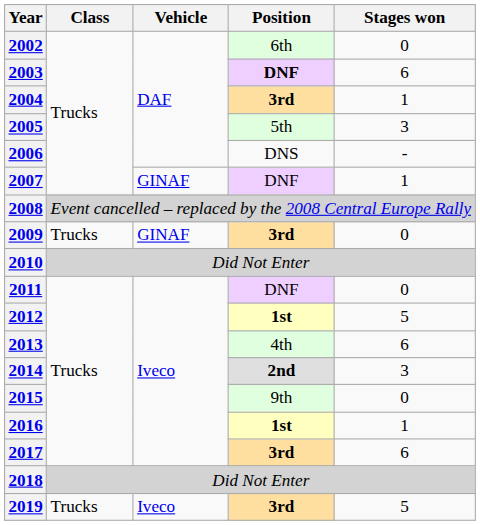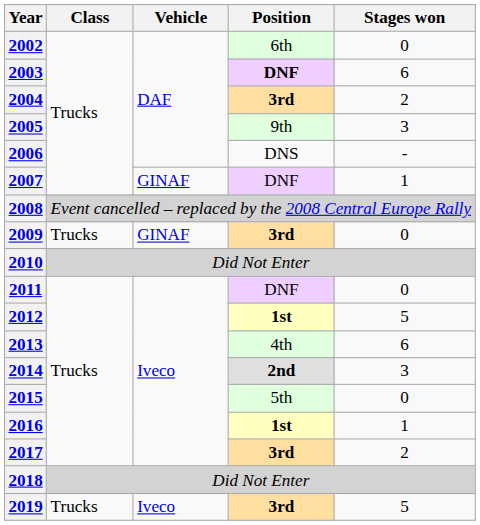 <table class="wikitable">
 <tr>
 <th>Year</th>
 <th>Class</th>
 <th>Vehicle</th>
 <th>Position</th>
 <th>Stages won</th>
 </tr>
 <tr>
 <th><a href='#'>2002</a></th>
 <td rowspan=6>Trucks</td>
 <td rowspan=5> <a href='#'>DAF</a></td>
 <td align="center" style="background:#DFFFDF;">6th</td>
 <td align="center">0</td>
 </tr>
 <tr>
 <th><a href='#'>2003</a></th>
 <td align="center" style="background:#EFCFFF;"><strong>DNF</strong></td>
 <td align="center">6</td>
 </tr>
 <tr>
 <th><a href='#'>2004</a></th>
 <td align="center" style="background:#FFDF9F;"><strong>3rd</strong></td>
-<td align="center">1</td>
+<td align="center">2</td>
 </tr>
 <tr>
 <th><a href='#'>2005</a></th>
-<td align="center" style="background:#DFFFDF;">5th</td>
+<td align="center" style="background:#DFFFDF;">9th</td>
 <td align="center">3</td>
 </tr>
 <tr>
 <th><a href='#'>2006</a></th>
 <td align="center">DNS</td>
 <td align="center">-</td>
 </tr>
 <tr>
 <th><a href='#'>2007</a></th>
 <td rowspan=1> <a href='#'>GINAF</a></td>
 <td align="center" style="background:#EFCFFF;">DNF</td>
 <td align="center">1</td>
 </tr>
 <tr>
 <th><a href='#'>2008</a></th>
 <td colspan=4 align=center style="background:lightgrey;"><em>Event cancelled – replaced by the <a href='#'>2008 Central Europe Rally</a></em></td>
 </tr>
 <tr>
 <th><a href='#'>2009</a></th>
 <td rowspan=1>Trucks</td>
 <td rowspan=1> <a href='#'>GINAF</a></td>
 <td align="center" style="background:#FFDF9F;"><strong>3rd</strong></td>
 <td align="center">0</td>
 </tr>
 <tr>
 <th><a href='#'>2010</a></th>
 <td colspan=4 align=center style="background:lightgrey;"><em>Did Not Enter</em></td>
 </tr>
 <tr>
 <th><a href='#'>2011</a></th>
 <td rowspan=7>Trucks</td>
 <td rowspan=7> <a href='#'>Iveco</a></td>
 <td align="center" style="background:#EFCFFF;">DNF</td>
 <td align="center">0</td>
 </tr>
 <tr>
 <th><a href='#'>2012</a></th>
 <td align="center" style="background:#FFFFBF;"><strong>1st</strong></td>
 <td align="center">5</td>
 </tr>
 <tr>
 <th><a href='#'>2013</a></th>
 <td align="center" style="background:#DFFFDF;">4th</td>
 <td align="center">6</td>
 </tr>
 <tr>
 <th><a href='#'>2014</a></th>
 <td align="center" style="background:#DFDFDF;"><strong>2nd</strong></td>
 <td align="center">3</td>
 </tr>
 <tr>
 <th><a href='#'>2015</a></th>
-<td align="center" style="background:#DFFFDF;">9th</td>
+<td align="center" style="background:#DFFFDF;">5th</td>
 <td align="center">0</td>
 </tr>
 <tr>
 <th><a href='#'>2016</a></th>
 <td align="center" style="background:#FFFFBF;"><strong>1st</strong></td>
 <td align="center">1</td>
 </tr>
 <tr>
 <th><a href='#'>2017</a></th>
 <td align="center" style="background:#FFDF9F;"><strong>3rd</strong></td>
-<td align="center">6</td>
+<td align="center">2</td>
 </tr>
 <tr>
 <th><a href='#'>2018</a></th>
 <td colspan=4 align=center style="background:lightgrey;"><em>Did Not Enter</em></td>
 </tr>
 <tr>
 <th><a href='#'>2019</a></th>
 <td>Trucks</td>
 <td> <a href='#'>Iveco</a></td>
 <td align="center" style="background:#FFDF9F;"><strong>3rd</strong></td>
 <td align="center">5</td>
 </tr>
 </table>
